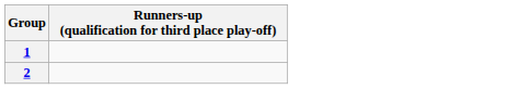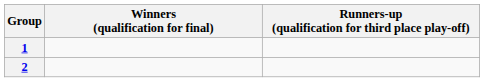 <table class=wikitable>
 <tr>
 <th>Group</th>
+<th width="275">Winners<br>(qualification for final)</th>
 <th width="275">Runners-up<br>(qualification for third place play-off)</th>
 </tr>
 <tr>
 <th><a href='#'>1</a></th>
 <td></td>
+<td></td>
 </tr>
 <tr>
 <th><a href='#'>2</a></th>
 <td></td>
+<td></td>
 </tr>
 </table>
